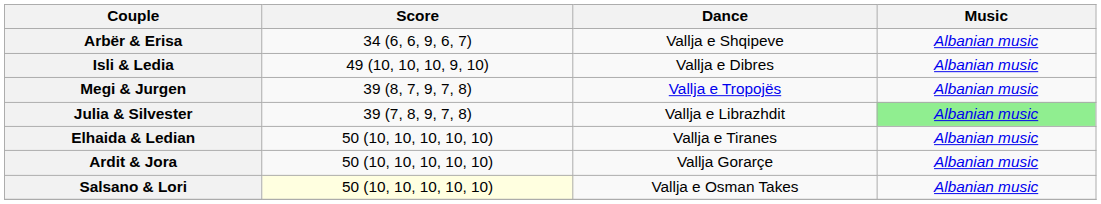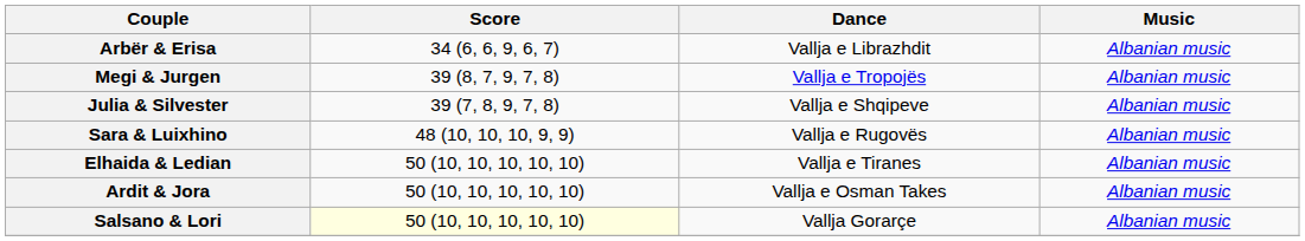 <table class="wikitable sortable" style="text-align:center; width: 90%">
 <tr>
 <th scope="col">Couple</th>
 <th scope="col">Score</th>
 <th scope="col" class="unsortable">Dance</th>
 <th scope="col" class="unsortable">Music</th>
 </tr>
 <tr>
 <th scope="row">Arbër & Erisa</th>
 <td>34 (6, 6, 9, 6, 7)</td>
-<td>Vallja e Shqipeve</td>
-<td><em><a href='#'>Albanian music</a></em></td>
-</tr>
-<tr>
-<th scope="row">Isli & Ledia</th>
-<td>49 (10, 10, 10, 9, 10)</td>
-<td>Vallja e Dibres</td>
+<td>Vallja e Librazhdit</td>
 <td><em><a href='#'>Albanian music</a></em></td>
 </tr>
 <tr>
 <th scope="row">Megi & Jurgen</th>
 <td>39 (8, 7, 9, 7, 8)</td>
 <td><a href='#'>Vallja e Tropojës</a></td>
 <td><em><a href='#'>Albanian music</a></em></td>
 </tr>
 <tr>
 <th scope="row">Julia & Silvester</th>
 <td>39 (7, 8, 9, 7, 8)</td>
-<td>Vallja e Librazhdit</td>
-<td style="background: lightgreen;"><em><a href='#'>Albanian music</a></em></td>
+<td>Vallja e Shqipeve</td>
+<td><em><a href='#'>Albanian music</a></em></td>
+</tr>
+<tr>
+<th scope="row">Sara & Luixhino</th>
+<td>48 (10, 10, 10, 9, 9)</td>
+<td>Vallja e Rugovës</td>
+<td><em><a href='#'>Albanian music</a></em></td>
 </tr>
 <tr>
 <th scope="row">Elhaida & Ledian</th>
 <td>50 (10, 10, 10, 10, 10)</td>
 <td>Vallja e Tiranes</td>
 <td><em><a href='#'>Albanian music</a></em></td>
 </tr>
 <tr>
 <th scope="row">Ardit & Jora</th>
 <td>50 (10, 10, 10, 10, 10)</td>
-<td>Vallja Gorarçe</td>
+<td>Vallja e Osman Takes</td>
 <td><em><a href='#'>Albanian music</a></em></td>
 </tr>
 <tr>
 <th scope="row">Salsano & Lori</th>
 <td style="background: lightyellow;">50 (10, 10, 10, 10, 10)</td>
-<td>Vallja e Osman Takes</td>
+<td>Vallja Gorarçe</td>
 <td><em><a href='#'>Albanian music</a></em></td>
 </tr>
 <tr>
 </tr>
 </table>
